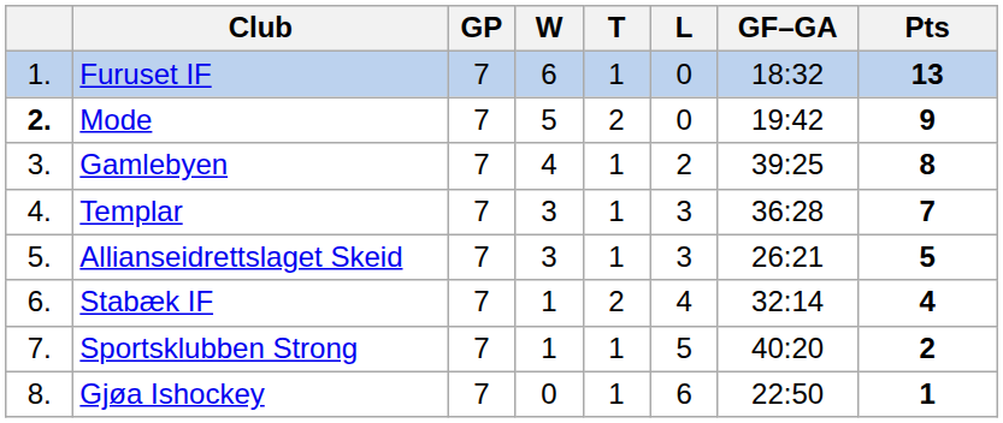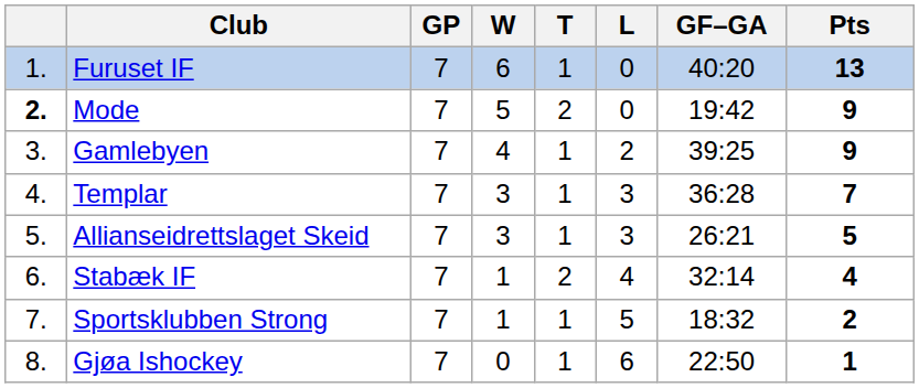 <table class="wikitable">
 <tr>
 <th width="30"></th>
 <th width="200">Club</th>
 <th width="30">GP</th>
 <th width="30">W</th>
 <th width="30">T</th>
 <th width="30">L</th>
 <th width="70">GF–GA</th>
 <th width="70">Pts</th>
 </tr>
 <tr bgcolor="#BCD2EE" align="center">
 <td>1.</td>
 <td align="left"><a href='#'>Furuset IF</a></td>
 <td>7</td>
 <td>6</td>
 <td>1</td>
 <td>0</td>
-<td>18:32</td>
+<td>40:20</td>
 <td><strong>13</strong></td>
 </tr>
 <tr bgcolor="#FFFFFF" align="center">
 <td><strong>2.</strong></td>
 <td align="left"><a href='#'>Mode</a></td>
 <td>7</td>
 <td>5</td>
 <td>2</td>
 <td>0</td>
 <td>19:42</td>
 <td><strong>9</strong></td>
 </tr>
 <tr bgcolor="#FFFFFF" align="center">
 <td>3.</td>
 <td align="left"><a href='#'>Gamlebyen</a></td>
 <td>7</td>
 <td>4</td>
 <td>1</td>
 <td>2</td>
 <td>39:25</td>
-<td><strong>8</strong></td>
+<td><strong>9</strong></td>
 </tr>
 <tr bgcolor="#FFFFFF" align="center">
 <td>4.</td>
 <td align="left"><a href='#'>Templar</a></td>
 <td>7</td>
 <td>3</td>
 <td>1</td>
 <td>3</td>
 <td>36:28</td>
 <td><strong>7</strong></td>
 </tr>
 <tr bgcolor="#FFFFFF" align="center">
 <td>5.</td>
 <td align="left"><a href='#'>Allianseidrettslaget Skeid</a></td>
 <td>7</td>
 <td>3</td>
 <td>1</td>
 <td>3</td>
 <td>26:21</td>
 <td><strong>5</strong></td>
 </tr>
 <tr bgcolor="#FFFFFF" align="center">
 <td>6.</td>
 <td align="left"><a href='#'>Stabæk IF</a></td>
 <td>7</td>
 <td>1</td>
 <td>2</td>
 <td>4</td>
 <td>32:14</td>
 <td><strong>4</strong></td>
 </tr>
 <tr bgcolor="#FFFFFF" align="center">
 <td>7.</td>
 <td align="left"><a href='#'>Sportsklubben Strong</a></td>
 <td>7</td>
 <td>1</td>
 <td>1</td>
 <td>5</td>
-<td>40:20</td>
+<td>18:32</td>
 <td><strong>2</strong></td>
 </tr>
 <tr bgcolor="#FFFFFF" align="center">
 <td>8.</td>
 <td align="left"><a href='#'>Gjøa Ishockey</a></td>
 <td>7</td>
 <td>0</td>
 <td>1</td>
 <td>6</td>
 <td>22:50</td>
 <td><strong>1</strong></td>
 </tr>
 </table>
